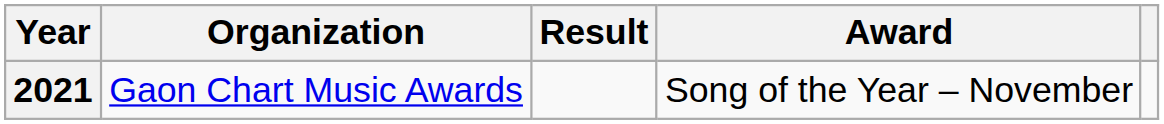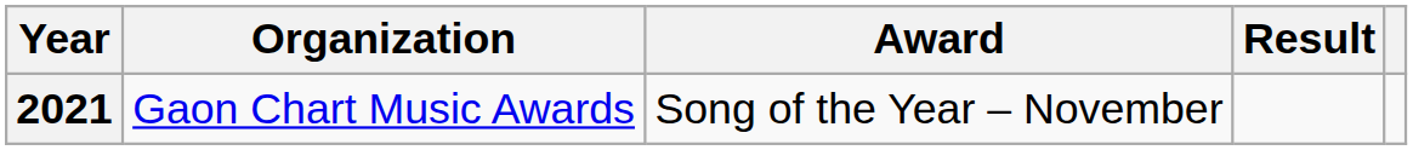 <table class="wikitable plainrowheaders">
 <tr>
 <th scope="col">Year</th>
 <th scope="col">Organization</th>
+<th scope="col">Award</th>
 <th scope="col">Result</th>
-<th scope="col">Award</th>
 <th scope="col" class="unsortable"></th>
 </tr>
 <tr>
 <th scope="row">2021</th>
 <td><a href='#'>Gaon Chart Music Awards</a></td>
+<td>Song of the Year – November</td>
 <td></td>
-<td>Song of the Year – November</td>
 <td style="text-align:center;"></td>
 </tr>
 </table>
